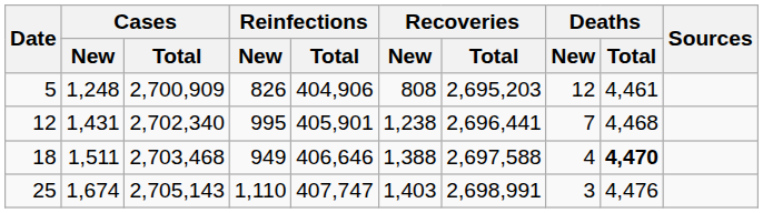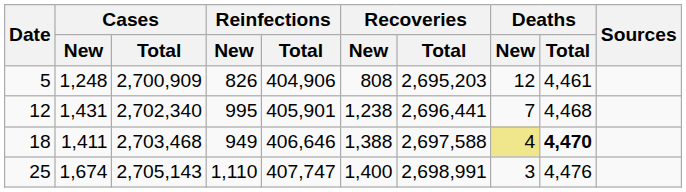 <table class="wikitable sortable mw-collapsible mw-collapsed sticky-header-multi sort-under" style="text-align:right;">
 <tr>
 <th rowspan=2>Date</th>
 <th colspan=2>Cases</th>
 <th colspan=2>Reinfections</th>
 <th colspan=2>Recoveries</th>
 <th colspan=2>Deaths</th>
 <th rowspan=2 class="unsortable">Sources</th>
 </tr>
 <tr>
 <th>New</th>
 <th>Total</th>
 <th>New</th>
 <th>Total</th>
 <th>New</th>
 <th>Total</th>
 <th>New</th>
 <th>Total</th>
 </tr>
 <tr>
 <td>5</td>
 <td>1,248</td>
 <td>2,700,909</td>
 <td>826</td>
 <td>404,906</td>
 <td>808</td>
 <td>2,695,203</td>
 <td>12</td>
 <td>4,461</td>
 <td></td>
 </tr>
 <tr>
 <td>12</td>
 <td>1,431</td>
 <td>2,702,340</td>
 <td>995</td>
 <td>405,901</td>
 <td>1,238</td>
 <td>2,696,441</td>
 <td>7</td>
 <td>4,468</td>
 <td></td>
 </tr>
 <tr>
 <td>18</td>
-<td>1,511</td>
+<td>1,411</td>
 <td>2,703,468</td>
 <td>949</td>
 <td>406,646</td>
 <td>1,388</td>
 <td>2,697,588</td>
-<td>4</td>
+<td style="background: khaki;">4</td>
 <td><strong>4,470</strong></td>
 <td></td>
 </tr>
 <tr>
 <td>25</td>
 <td>1,674</td>
 <td>2,705,143</td>
 <td>1,110</td>
 <td>407,747</td>
-<td>1,403</td>
+<td>1,400</td>
 <td>2,698,991</td>
 <td>3</td>
 <td>4,476</td>
 <td></td>
 </tr>
 </table>
